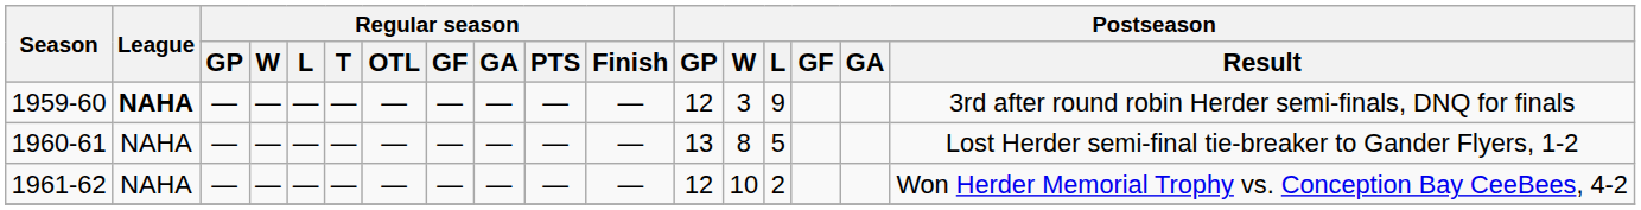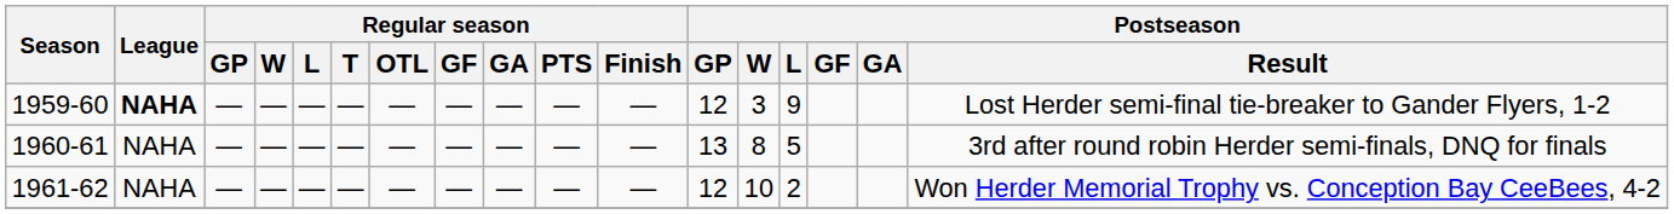 <table class="wikitable plainrowheaders"  style="text-align: center; font-size: 95%">
 <tr align="center" style="font-size: small; font-weight:bold; background-color:#dddddd; padding:5px;">
 <th rowspan="2" scope="col">Season</th>
 <th rowspan="2" scope="col">League</th>
 <th colspan="9">Regular season</th>
 <th colspan="9">Postseason</th>
 </tr>
 <tr>
 <th scope="col">GP</th>
 <th scope="col">W</th>
 <th scope="col">L</th>
 <th scope="col">T</th>
 <th scope="col">OTL</th>
 <th scope="col">GF</th>
 <th scope="col">GA</th>
 <th scope="col">PTS</th>
 <th scope="col">Finish</th>
 <th scope="col">GP</th>
 <th scope="col">W</th>
 <th scope="col">L</th>
 <th scope="col">GF</th>
 <th scope="col">GA</th>
 <th scope="col">Result</th>
 </tr>
 <tr>
 <td scope="row">1959-60</td>
 <td><strong>NAHA</strong></td>
 <td>—</td>
 <td>—</td>
 <td>—</td>
 <td>—</td>
 <td>—</td>
 <td>—</td>
 <td>—</td>
 <td>—</td>
 <td>—</td>
 <td>12</td>
 <td>3</td>
 <td>9</td>
 <td></td>
 <td></td>
-<td>3rd after round robin Herder semi-finals, DNQ for finals</td>
+<td>Lost Herder semi-final tie-breaker to Gander Flyers, 1-2</td>
 </tr>
 <tr>
 <td scope="row">1960-61</td>
 <td>NAHA</td>
 <td>—</td>
 <td>—</td>
 <td>—</td>
 <td>—</td>
 <td>—</td>
 <td>—</td>
 <td>—</td>
 <td>—</td>
 <td>—</td>
 <td>13</td>
 <td>8</td>
 <td>5</td>
 <td></td>
 <td></td>
-<td>Lost Herder semi-final tie-breaker to Gander Flyers, 1-2</td>
+<td>3rd after round robin Herder semi-finals, DNQ for finals</td>
 </tr>
 <tr>
 <td scope="row">1961-62</td>
 <td>NAHA</td>
 <td>—</td>
 <td>—</td>
 <td>—</td>
 <td>—</td>
 <td>—</td>
 <td>—</td>
 <td>—</td>
 <td>—</td>
 <td>—</td>
 <td>12</td>
 <td>10</td>
 <td>2</td>
 <td></td>
 <td></td>
 <td>Won <a href='#'>Herder Memorial Trophy</a> vs. <a href='#'>Conception Bay CeeBees</a>, 4-2</td>
 </tr>
 <tr>
 </tr>
 </table>
